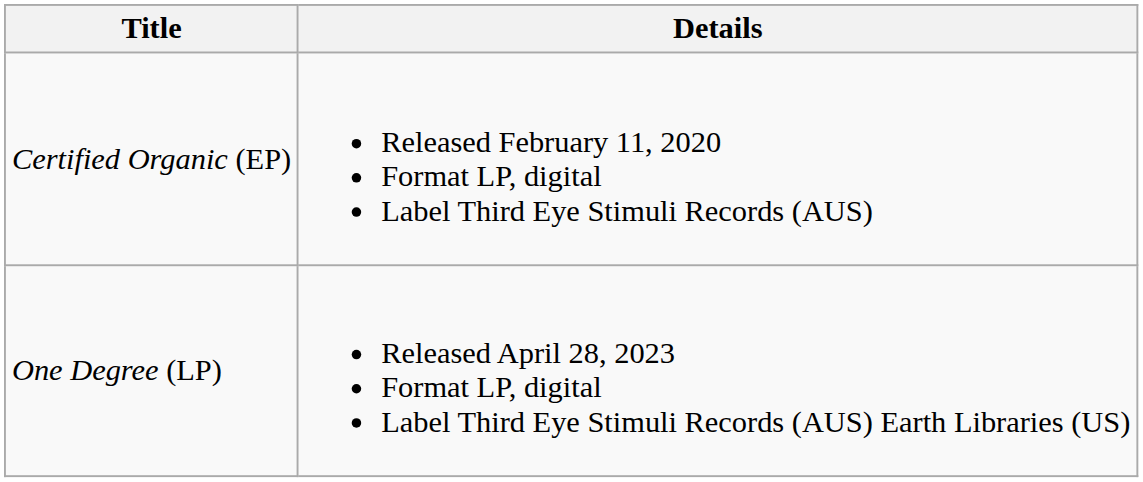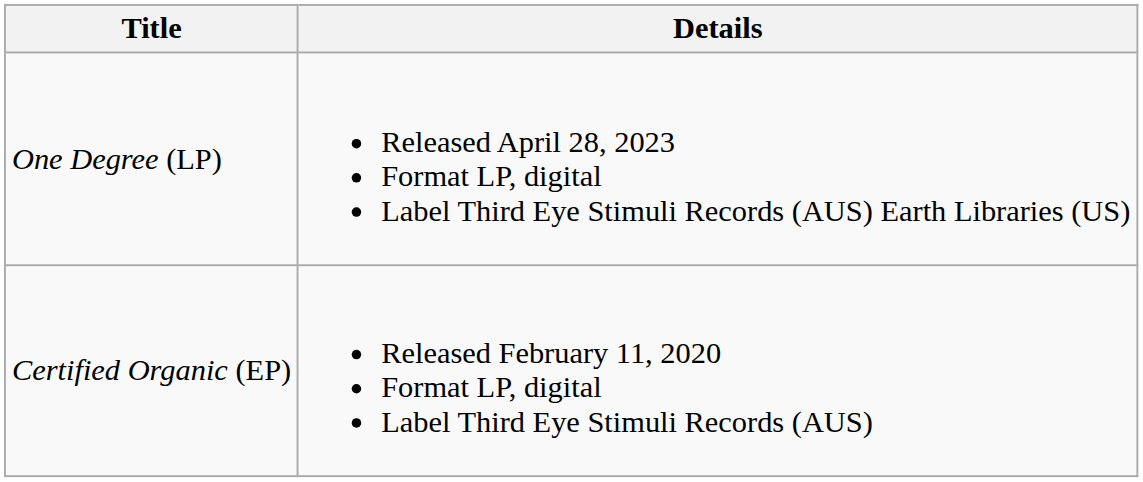 <table class="wikitable">
 <tr>
 <th>Title</th>
 <th>Details</th>
 </tr>
 <tr>
+<td><em>One Degree</em> (LP)</td>
+<td><br><ul><li>Released April 28, 2023</li><li>Format LP, digital</li><li>Label Third Eye Stimuli Records (AUS) Earth Libraries (US)</li></ul></td>
+</tr>
+<tr>
 <td><em>Certified Organic</em> (EP)</td>
 <td><br><ul><li>Released February 11, 2020</li><li>Format LP, digital</li><li>Label Third Eye Stimuli Records (AUS)</li></ul></td>
 </tr>
-<tr>
-<td><em>One Degree</em> (LP)</td>
-<td><br><ul><li>Released April 28, 2023</li><li>Format LP, digital</li><li>Label Third Eye Stimuli Records (AUS) Earth Libraries (US)</li></ul></td>
-</tr>
 </table>
